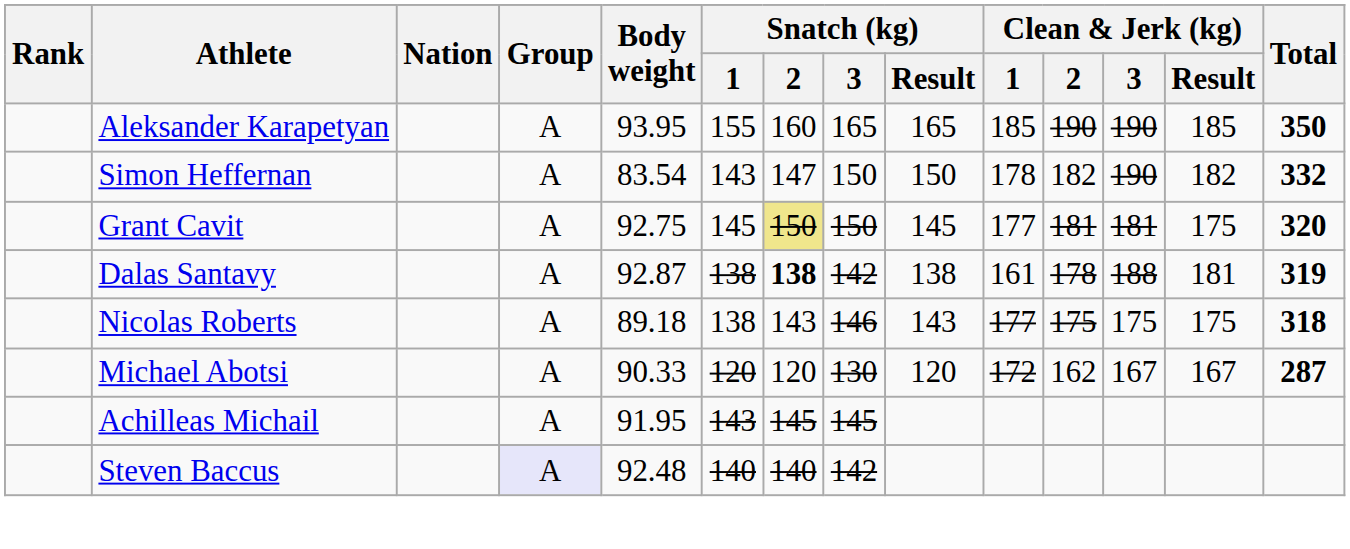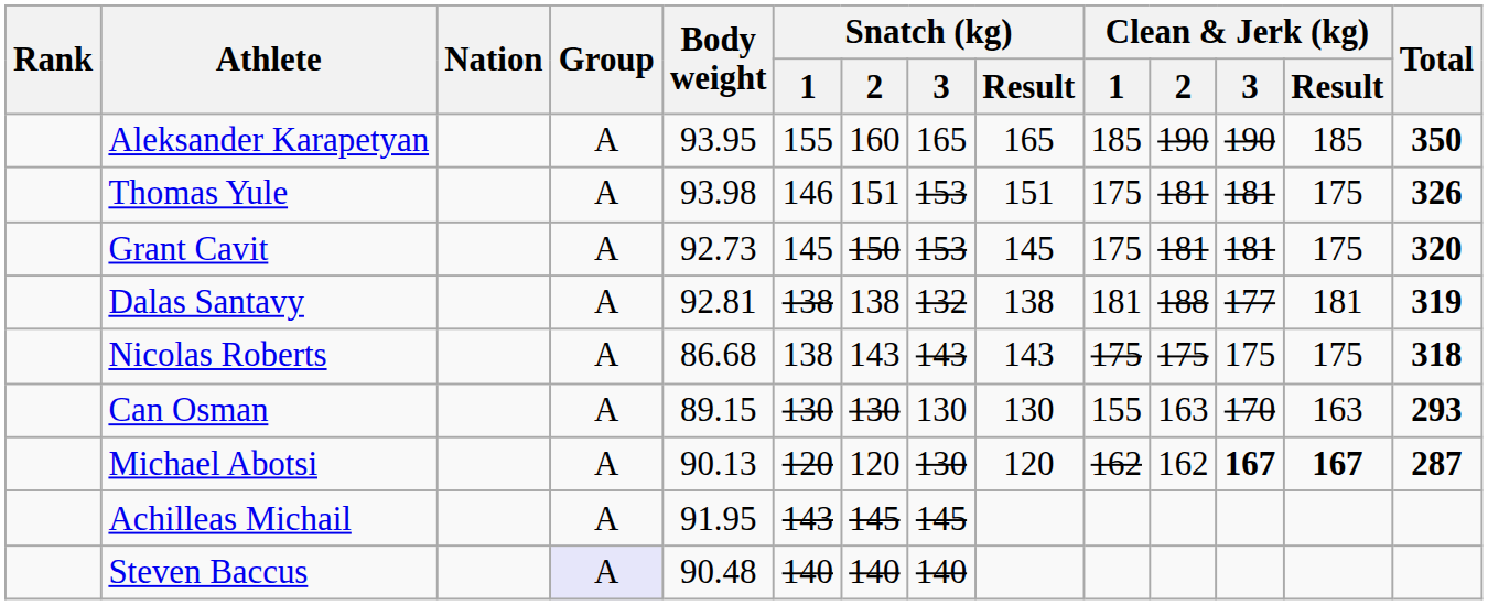 <table class="wikitable sortable" style="text-align:center;">
 <tr>
 <th rowspan=2>Rank</th>
 <th rowspan=2>Athlete</th>
 <th rowspan=2>Nation</th>
 <th rowspan=2>Group</th>
 <th rowspan=2>Body<br>weight</th>
 <th colspan=4>Snatch (kg)</th>
 <th colspan=4>Clean & Jerk (kg)</th>
 <th rowspan=2>Total</th>
 </tr>
 <tr>
 <th>1</th>
 <th>2</th>
 <th>3</th>
 <th>Result</th>
 <th>1</th>
 <th>2</th>
 <th>3</th>
 <th>Result</th>
 </tr>
 <tr>
 <td></td>
 <td align=left><a href='#'>Aleksander Karapetyan</a></td>
 <td align=left></td>
 <td>A</td>
 <td>93.95</td>
 <td>155</td>
 <td>160</td>
 <td>165</td>
 <td>165</td>
 <td>185</td>
 <td><s>190</s></td>
 <td><s>190</s></td>
 <td>185</td>
 <td><strong>350</strong></td>
 </tr>
 <tr>
 <td></td>
-<td align=left><a href='#'>Simon Heffernan</a></td>
+<td align=left><a href='#'>Thomas Yule</a></td>
 <td align=left></td>
 <td>A</td>
-<td>83.54</td>
-<td>143</td>
-<td>147</td>
-<td>150</td>
-<td>150</td>
-<td>178</td>
-<td>182</td>
-<td><s>190</s></td>
-<td>182</td>
-<td><strong>332</strong></td>
+<td>93.98</td>
+<td>146</td>
+<td>151</td>
+<td><s>153</s></td>
+<td>151</td>
+<td>175</td>
+<td><s>181</s></td>
+<td><s>181</s></td>
+<td>175</td>
+<td><strong>326</strong></td>
 </tr>
 <tr>
 <td></td>
 <td align=left><a href='#'>Grant Cavit</a></td>
 <td align=left></td>
 <td>A</td>
-<td>92.75</td>
+<td>92.73</td>
 <td>145</td>
-<td style="background: khaki;"><s>150</s></td>
 <td><s>150</s></td>
+<td><s>153</s></td>
 <td>145</td>
-<td>177</td>
+<td>175</td>
 <td><s>181</s></td>
 <td><s>181</s></td>
 <td>175</td>
 <td><strong>320</strong></td>
 </tr>
 <tr>
 <td></td>
 <td align=left><a href='#'>Dalas Santavy</a></td>
 <td align=left></td>
 <td>A</td>
-<td>92.87</td>
+<td>92.81</td>
 <td><s>138</s></td>
-<td><strong>138</strong></td>
-<td><s>142</s></td>
 <td>138</td>
-<td>161</td>
-<td><s>178</s></td>
+<td><s>132</s></td>
+<td>138</td>
+<td>181</td>
 <td><s>188</s></td>
+<td><s>177</s></td>
 <td>181</td>
 <td><strong>319</strong></td>
 </tr>
 <tr>
 <td></td>
 <td align=left><a href='#'>Nicolas Roberts</a></td>
 <td align=left></td>
 <td>A</td>
-<td>89.18</td>
+<td>86.68</td>
 <td>138</td>
 <td>143</td>
-<td><s>146</s></td>
+<td><s>143</s></td>
 <td>143</td>
-<td><s>177</s></td>
+<td><s>175</s></td>
 <td><s>175</s></td>
 <td>175</td>
 <td>175</td>
 <td><strong>318</strong></td>
 </tr>
 <tr>
 <td></td>
+<td align=left><a href='#'>Can Osman</a></td>
+<td align=left></td>
+<td>A</td>
+<td>89.15</td>
+<td><s>130</s></td>
+<td><s>130</s></td>
+<td>130</td>
+<td>130</td>
+<td>155</td>
+<td>163</td>
+<td><s>170</s></td>
+<td>163</td>
+<td><strong>293</strong></td>
+</tr>
+<tr>
+<td></td>
 <td align=left><a href='#'>Michael Abotsi</a></td>
 <td align=left></td>
 <td>A</td>
-<td>90.33</td>
+<td>90.13</td>
 <td><s>120</s></td>
 <td>120</td>
 <td><s>130</s></td>
 <td>120</td>
-<td><s>172</s></td>
+<td><s>162</s></td>
 <td>162</td>
-<td>167</td>
-<td>167</td>
+<td><strong>167</strong></td>
+<td><strong>167</strong></td>
 <td><strong>287</strong></td>
 </tr>
 <tr>
 <td></td>
 <td align=left><a href='#'>Achilleas Michail</a></td>
 <td align=left></td>
 <td>A</td>
 <td>91.95</td>
 <td><s>143</s></td>
 <td><s>145</s></td>
 <td><s>145</s></td>
 <td></td>
 <td></td>
 <td></td>
 <td></td>
 <td></td>
 <td></td>
 </tr>
 <tr>
 <td></td>
 <td align=left><a href='#'>Steven Baccus</a></td>
 <td align=left></td>
 <td style="background: lavender;">A</td>
-<td>92.48</td>
+<td>90.48</td>
 <td><s>140</s></td>
 <td><s>140</s></td>
-<td><s>142</s></td>
+<td><s>140</s></td>
 <td></td>
 <td></td>
 <td></td>
 <td></td>
 <td></td>
 <td></td>
 </tr>
 </table>
